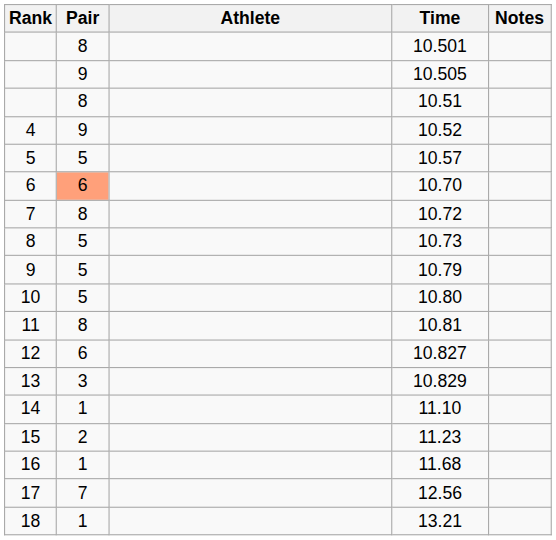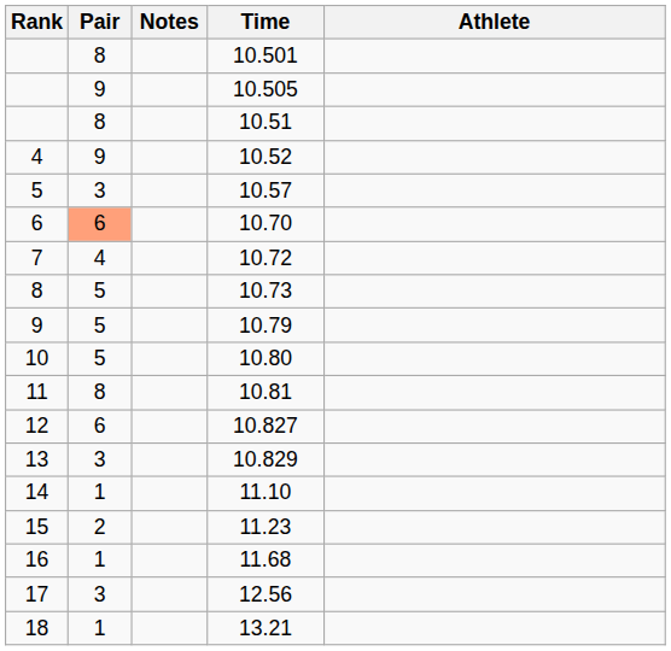 <table class=wikitable style="text-align:center">
 <tr>
 <th width=40>Rank</th>
 <th width=40>Pair</th>
+<th width=50>Notes</th>
+<th width=80>Time</th>
 <th width=250>Athlete</th>
-<th width=80>Time</th>
-<th width=50>Notes</th>
 </tr>
 <tr>
 <td></td>
 <td>8</td>
+<td></td>
+<td>10.501</td>
 <td align=left></td>
-<td>10.501</td>
-<td></td>
 </tr>
 <tr>
 <td></td>
 <td>9</td>
+<td></td>
+<td>10.505</td>
 <td align=left></td>
-<td>10.505</td>
-<td></td>
 </tr>
 <tr>
 <td></td>
 <td>8</td>
+<td></td>
+<td>10.51</td>
 <td align=left></td>
-<td>10.51</td>
-<td></td>
 </tr>
 <tr>
 <td>4</td>
 <td>9</td>
+<td></td>
+<td>10.52</td>
 <td align=left></td>
-<td>10.52</td>
-<td></td>
 </tr>
 <tr>
 <td>5</td>
-<td>5</td>
+<td>3</td>
+<td></td>
+<td>10.57</td>
 <td align=left></td>
-<td>10.57</td>
-<td></td>
 </tr>
 <tr>
 <td>6</td>
 <td style="background: lightsalmon;">6</td>
+<td></td>
+<td>10.70</td>
 <td align=left></td>
-<td>10.70</td>
-<td></td>
 </tr>
 <tr>
 <td>7</td>
-<td>8</td>
+<td>4</td>
+<td></td>
+<td>10.72</td>
 <td align=left></td>
-<td>10.72</td>
-<td></td>
 </tr>
 <tr>
 <td>8</td>
 <td>5</td>
+<td></td>
+<td>10.73</td>
 <td align=left></td>
-<td>10.73</td>
-<td></td>
 </tr>
 <tr>
 <td>9</td>
 <td>5</td>
+<td></td>
+<td>10.79</td>
 <td align=left></td>
-<td>10.79</td>
-<td></td>
 </tr>
 <tr>
 <td>10</td>
 <td>5</td>
+<td></td>
+<td>10.80</td>
 <td align=left></td>
-<td>10.80</td>
-<td></td>
 </tr>
 <tr>
 <td>11</td>
 <td>8</td>
+<td></td>
+<td>10.81</td>
 <td align=left></td>
-<td>10.81</td>
-<td></td>
 </tr>
 <tr>
 <td>12</td>
 <td>6</td>
+<td></td>
+<td>10.827</td>
 <td align=left></td>
-<td>10.827</td>
-<td></td>
 </tr>
 <tr>
 <td>13</td>
 <td>3</td>
+<td></td>
+<td>10.829</td>
 <td align=left></td>
-<td>10.829</td>
-<td></td>
 </tr>
 <tr>
 <td>14</td>
 <td>1</td>
+<td></td>
+<td>11.10</td>
 <td align=left></td>
-<td>11.10</td>
-<td></td>
 </tr>
 <tr>
 <td>15</td>
 <td>2</td>
+<td></td>
+<td>11.23</td>
 <td align=left></td>
-<td>11.23</td>
-<td></td>
 </tr>
 <tr>
 <td>16</td>
 <td>1</td>
+<td></td>
+<td>11.68</td>
 <td align=left></td>
-<td>11.68</td>
-<td></td>
 </tr>
 <tr>
 <td>17</td>
-<td>7</td>
+<td>3</td>
+<td></td>
+<td>12.56</td>
 <td align=left></td>
-<td>12.56</td>
-<td></td>
 </tr>
 <tr>
 <td>18</td>
 <td>1</td>
+<td></td>
+<td>13.21</td>
 <td align=left></td>
-<td>13.21</td>
-<td></td>
 </tr>
 </table>
